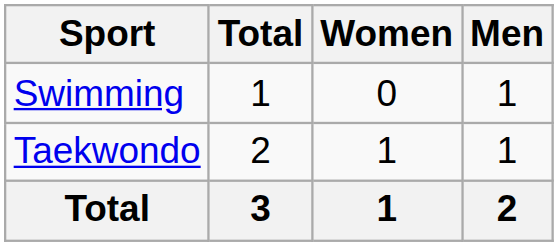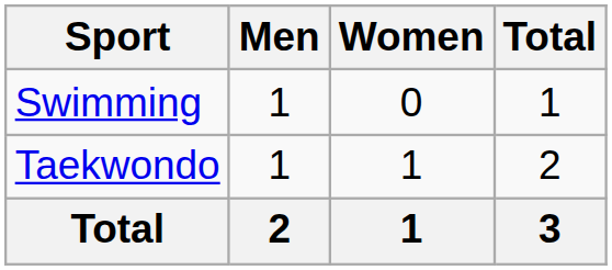 <table class="wikitable sortable" style=text-align:center>
 <tr>
 <th>Sport</th>
+<th>Men</th>
+<th>Women</th>
 <th>Total</th>
-<th>Women</th>
-<th>Men</th>
 </tr>
 <tr>
 <td align=left><a href='#'>Swimming</a></td>
 <td>1</td>
 <td>0</td>
 <td>1</td>
 </tr>
 <tr>
 <td align=left><a href='#'>Taekwondo</a></td>
-<td>2</td>
 <td>1</td>
 <td>1</td>
+<td>2</td>
 </tr>
 <tr>
 <th>Total</th>
+<th>2</th>
+<th>1</th>
 <th>3</th>
-<th>1</th>
-<th>2</th>
 </tr>
 </table>
